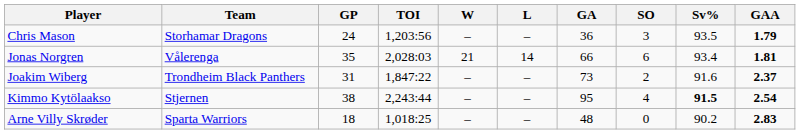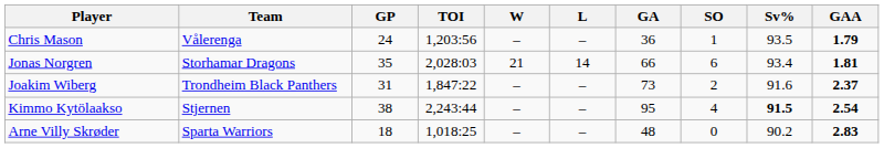 <table class="wikitable sortable" style="text-align:center">
 <tr>
 <th width="18.5%">Player</th>
 <th width="18.5%">Team</th>
 <th width="7%">GP</th>
 <th width="7%">TOI</th>
 <th width="7%">W</th>
 <th width="7%">L</th>
 <th width="7%">GA</th>
 <th width="7%">SO</th>
 <th width="7%">Sv%</th>
 <th width="7%">GAA</th>
 </tr>
 <tr>
 <td align=left> <a href='#'>Chris Mason</a></td>
-<td align=left><a href='#'>Storhamar Dragons</a></td>
+<td align=left><a href='#'>Vålerenga</a></td>
 <td>24</td>
 <td>1,203:56</td>
 <td>–</td>
 <td>–</td>
 <td>36</td>
-<td>3</td>
+<td>1</td>
 <td>93.5</td>
 <td><strong>1.79</strong></td>
 </tr>
 <tr>
 <td align=left> <a href='#'>Jonas Norgren</a></td>
-<td align=left><a href='#'>Vålerenga</a></td>
+<td align=left><a href='#'>Storhamar Dragons</a></td>
 <td>35</td>
 <td>2,028:03</td>
 <td>21</td>
 <td>14</td>
 <td>66</td>
 <td>6</td>
 <td>93.4</td>
 <td><strong>1.81</strong></td>
 </tr>
 <tr>
 <td align=left> <a href='#'>Joakim Wiberg</a></td>
 <td align=left><a href='#'>Trondheim Black Panthers</a></td>
 <td>31</td>
 <td>1,847:22</td>
 <td>–</td>
 <td>–</td>
 <td>73</td>
 <td>2</td>
 <td>91.6</td>
 <td><strong>2.37</strong></td>
 </tr>
 <tr>
 <td align=left> <a href='#'>Kimmo Kytölaakso</a></td>
 <td align=left><a href='#'>Stjernen</a></td>
 <td>38</td>
 <td>2,243:44</td>
 <td>–</td>
 <td>–</td>
 <td>95</td>
 <td>4</td>
 <td><strong>91.5</strong></td>
 <td><strong>2.54</strong></td>
 </tr>
 <tr>
 <td align=left> <a href='#'>Arne Villy Skrøder</a></td>
 <td align=left><a href='#'>Sparta Warriors</a></td>
 <td>18</td>
 <td>1,018:25</td>
 <td>–</td>
 <td>–</td>
 <td>48</td>
 <td>0</td>
 <td>90.2</td>
 <td><strong>2.83</strong></td>
 </tr>
 </table>
